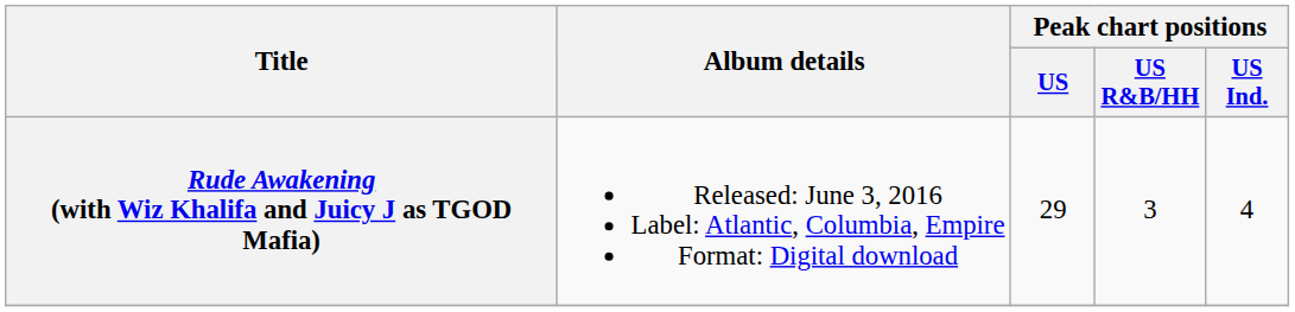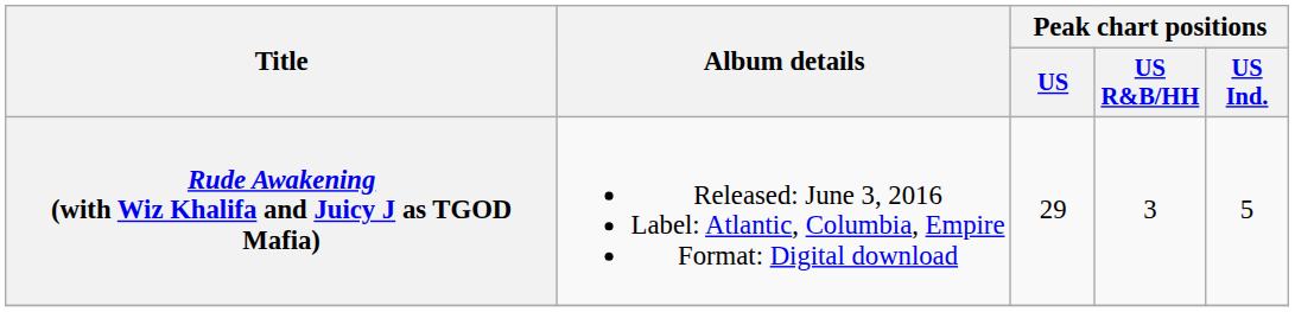 <table class="wikitable plainrowheaders" style="text-align:center;">
 <tr>
 <th scope="col" rowspan="2" style="width:20em;">Title</th>
 <th scope="col" rowspan="2">Album details</th>
 <th scope="col" colspan="3">Peak chart positions</th>
 </tr>
 <tr>
 <th scope="col" style="width:3em;font-size:90%;"><a href='#'>US</a><br></th>
 <th scope="col" style="width:3em;font-size:90%;"><a href='#'>US R&B/HH</a><br></th>
 <th scope="col" style="width:3em;font-size:90%;"><a href='#'>US Ind.</a><br></th>
 </tr>
 <tr>
 <th scope="row"><em><a href='#'>Rude Awakening</a></em><br><span>(with <a href='#'>Wiz Khalifa</a> and <a href='#'>Juicy J</a> as TGOD Mafia)</span></th>
 <td><br><ul><li>Released: June 3, 2016</li><li>Label: <a href='#'>Atlantic</a>, <a href='#'>Columbia</a>, <a href='#'>Empire</a></li><li>Format: <a href='#'>Digital download</a></li></ul></td>
 <td>29</td>
 <td>3</td>
-<td>4</td>
+<td>5</td>
 </tr>
 <tr>
 </tr>
 </table>
